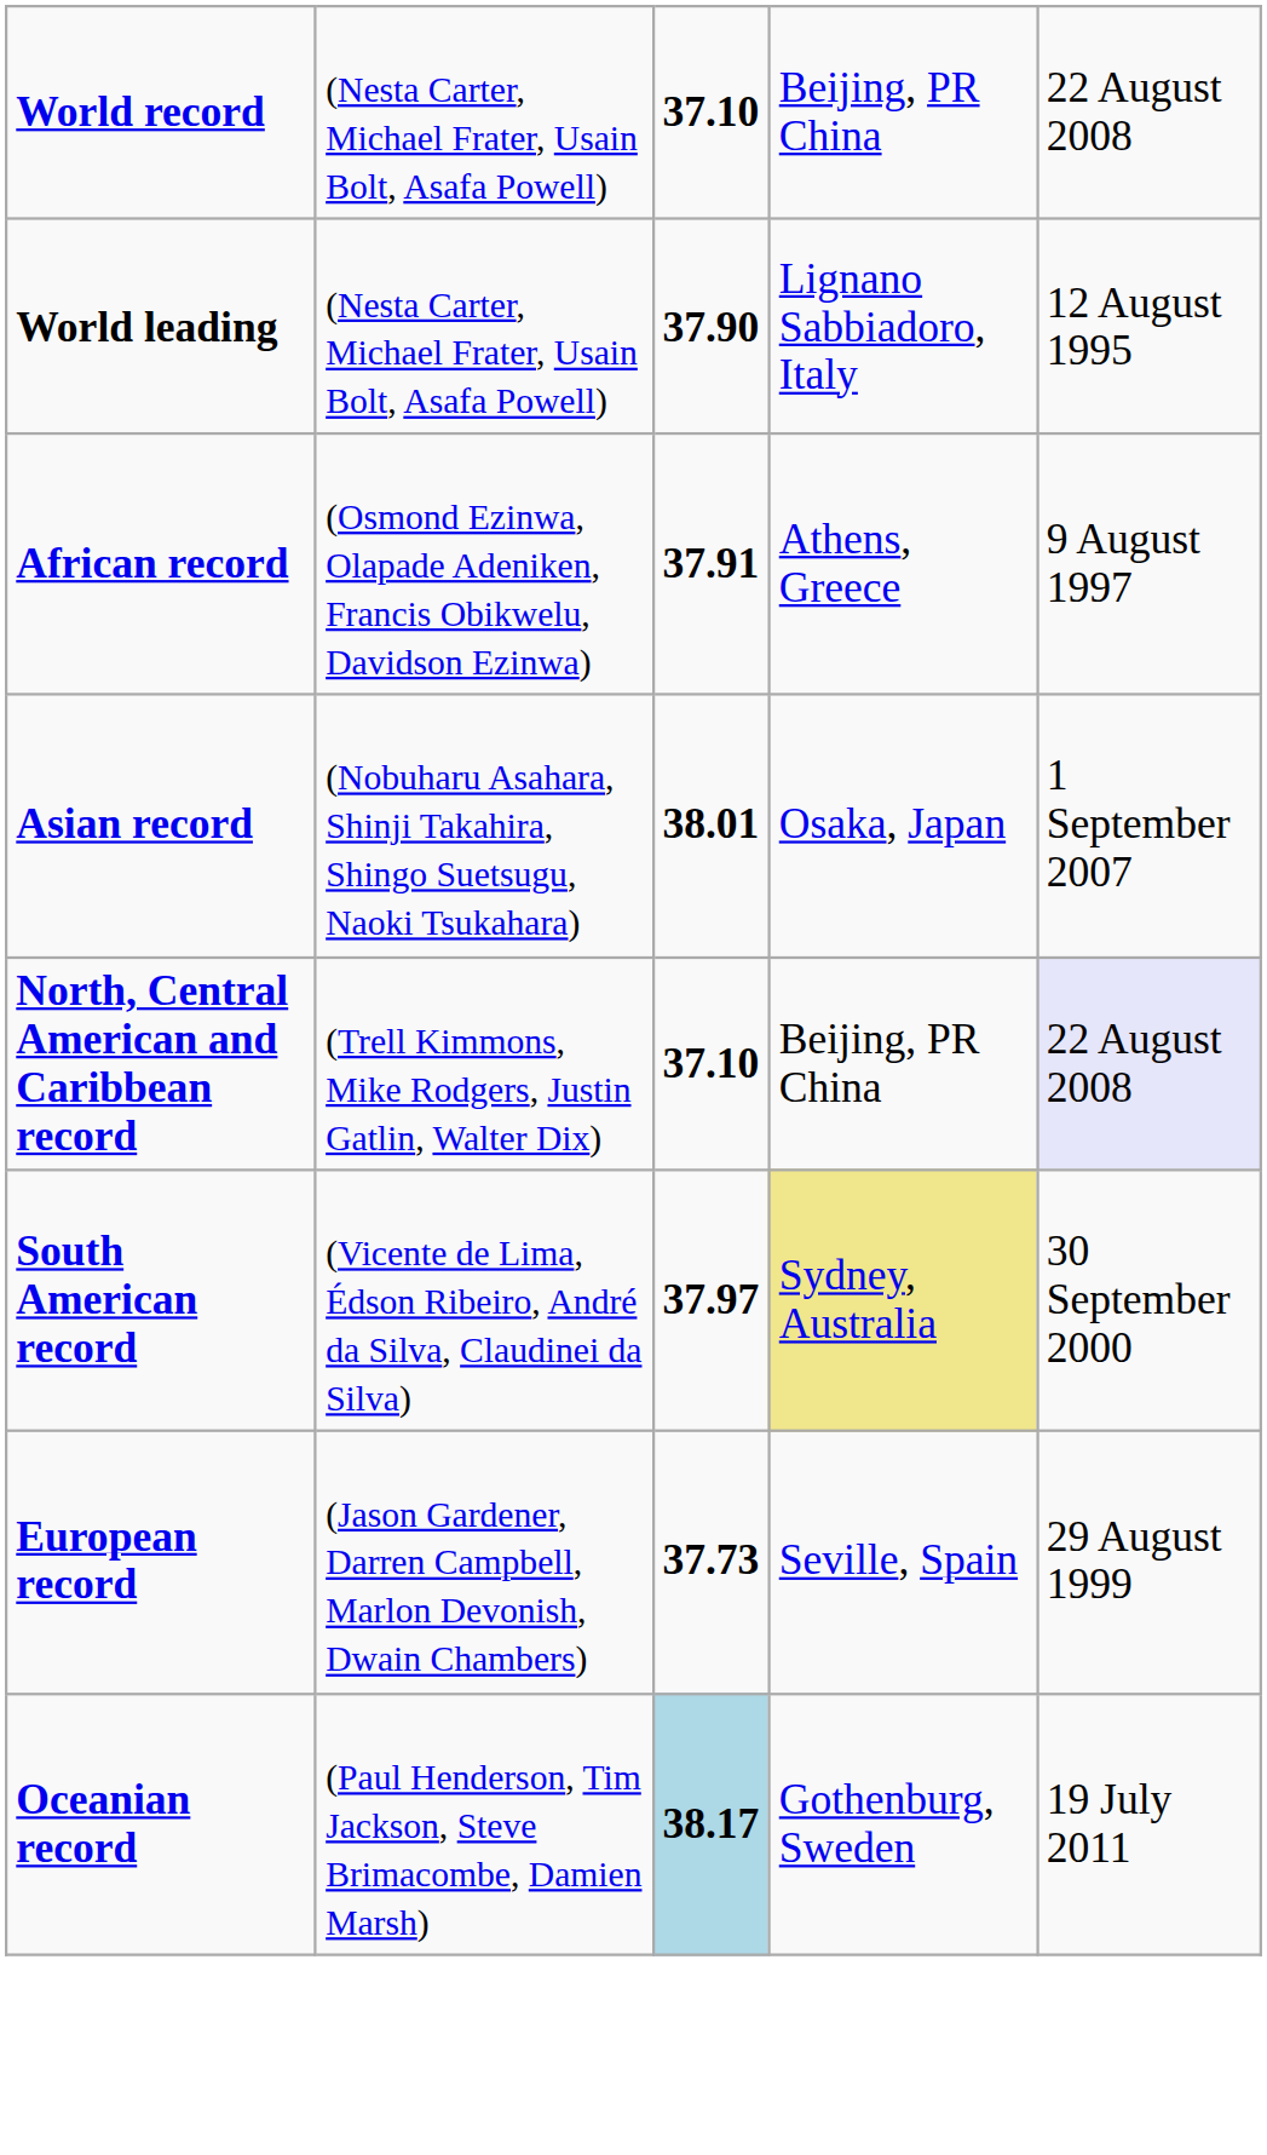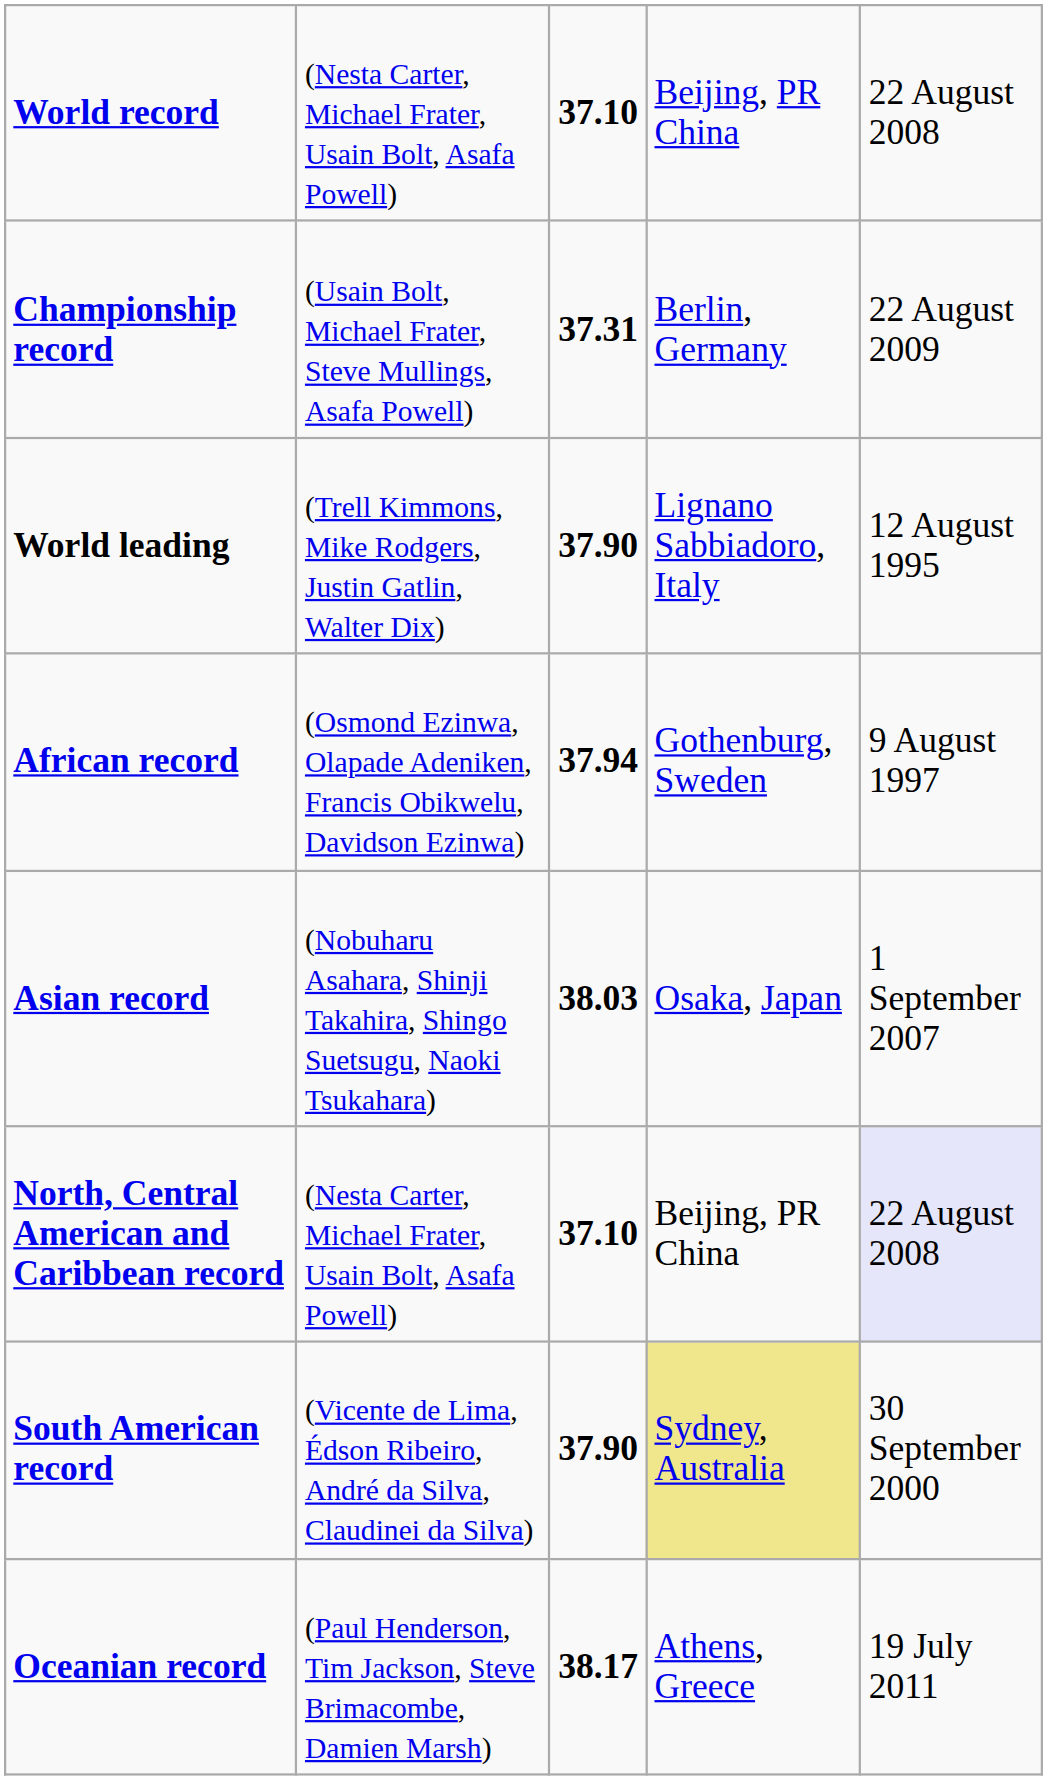 <table class="wikitable" width=75%>
 <tr>
 <td><strong><a href='#'>World record</a></strong></td>
 <td><br><small>(<a href='#'>Nesta Carter</a>, <a href='#'>Michael Frater</a>, <a href='#'>Usain Bolt</a>, <a href='#'>Asafa Powell</a>)</small></td>
 <td><strong>37.10</strong></td>
 <td><a href='#'>Beijing</a>, <a href='#'>PR China</a></td>
 <td>22 August 2008</td>
 </tr>
 <tr>
+<td><strong><a href='#'>Championship record</a></strong></td>
+<td><br><small>(<a href='#'>Usain Bolt</a>, <a href='#'>Michael Frater</a>, <a href='#'>Steve Mullings</a>, <a href='#'>Asafa Powell</a>)</small></td>
+<td><strong>37.31</strong></td>
+<td><a href='#'>Berlin</a>, <a href='#'>Germany</a></td>
+<td>22 August 2009</td>
+</tr>
+<tr>
 <td><strong>World leading</strong></td>
-<td><br><small>(<a href='#'>Nesta Carter</a>, <a href='#'>Michael Frater</a>, <a href='#'>Usain Bolt</a>, <a href='#'>Asafa Powell</a>)</small></td>
+<td><br><small>(<a href='#'>Trell Kimmons</a>, <a href='#'>Mike Rodgers</a>, <a href='#'>Justin Gatlin</a>, <a href='#'>Walter Dix</a>)</small></td>
 <td><strong>37.90</strong></td>
 <td><a href='#'>Lignano Sabbiadoro</a>, <a href='#'>Italy</a></td>
 <td>12 August 1995</td>
 </tr>
 <tr>
 <td><strong><a href='#'>African record</a></strong></td>
 <td><br><small>(<a href='#'>Osmond Ezinwa</a>, <a href='#'>Olapade Adeniken</a>, <a href='#'>Francis Obikwelu</a>, <a href='#'>Davidson Ezinwa</a>)</small></td>
-<td><strong>37.91</strong></td>
-<td><a href='#'>Athens</a>, <a href='#'>Greece</a></td>
+<td><strong>37.94</strong></td>
+<td><a href='#'>Gothenburg</a>, <a href='#'>Sweden</a></td>
 <td>9 August 1997</td>
 </tr>
 <tr>
 <td><strong><a href='#'>Asian record</a></strong></td>
 <td><br><small>(<a href='#'>Nobuharu Asahara</a>, <a href='#'>Shinji Takahira</a>, <a href='#'>Shingo Suetsugu</a>, <a href='#'>Naoki Tsukahara</a>)</small></td>
-<td><strong>38.01</strong></td>
+<td><strong>38.03</strong></td>
 <td><a href='#'>Osaka</a>, <a href='#'>Japan</a></td>
 <td>1 September 2007</td>
 </tr>
 <tr>
 <td><strong><a href='#'>North, Central American and Caribbean record</a></strong></td>
-<td><br><small>(<a href='#'>Trell Kimmons</a>, <a href='#'>Mike Rodgers</a>, <a href='#'>Justin Gatlin</a>, <a href='#'>Walter Dix</a>)</small></td>
+<td><br><small>(<a href='#'>Nesta Carter</a>, <a href='#'>Michael Frater</a>, <a href='#'>Usain Bolt</a>, <a href='#'>Asafa Powell</a>)</small></td>
 <td><strong>37.10</strong></td>
 <td>Beijing, PR China</td>
 <td style="background: lavender;">22 August 2008</td>
 </tr>
 <tr>
 <td><strong><a href='#'>South American record</a></strong></td>
 <td> <br><small>(<a href='#'>Vicente de Lima</a>, <a href='#'>Édson Ribeiro</a>, <a href='#'>André da Silva</a>, <a href='#'>Claudinei da Silva</a>)</small></td>
-<td><strong>37.97</strong></td>
+<td><strong>37.90</strong></td>
 <td style="background: khaki;"><a href='#'>Sydney</a>, <a href='#'>Australia</a></td>
 <td>30 September 2000</td>
 </tr>
 <tr>
-<td><strong><a href='#'>European record</a></strong></td>
-<td> <br><small>(<a href='#'>Jason Gardener</a>, <a href='#'>Darren Campbell</a>, <a href='#'>Marlon Devonish</a>, <a href='#'>Dwain Chambers</a>)</small></td>
-<td><strong>37.73</strong></td>
-<td><a href='#'>Seville</a>, <a href='#'>Spain</a></td>
-<td>29 August 1999</td>
-</tr>
-<tr>
 <td><strong><a href='#'>Oceanian record</a></strong></td>
 <td><br><small>(<a href='#'>Paul Henderson</a>, <a href='#'>Tim Jackson</a>, <a href='#'>Steve Brimacombe</a>, <a href='#'>Damien Marsh</a>)</small></td>
-<td style="background: lightblue;"><strong>38.17</strong></td>
-<td><a href='#'>Gothenburg</a>, <a href='#'>Sweden</a></td>
+<td><strong>38.17</strong></td>
+<td><a href='#'>Athens</a>, <a href='#'>Greece</a></td>
 <td>19 July 2011</td>
 </tr>
 </table>
